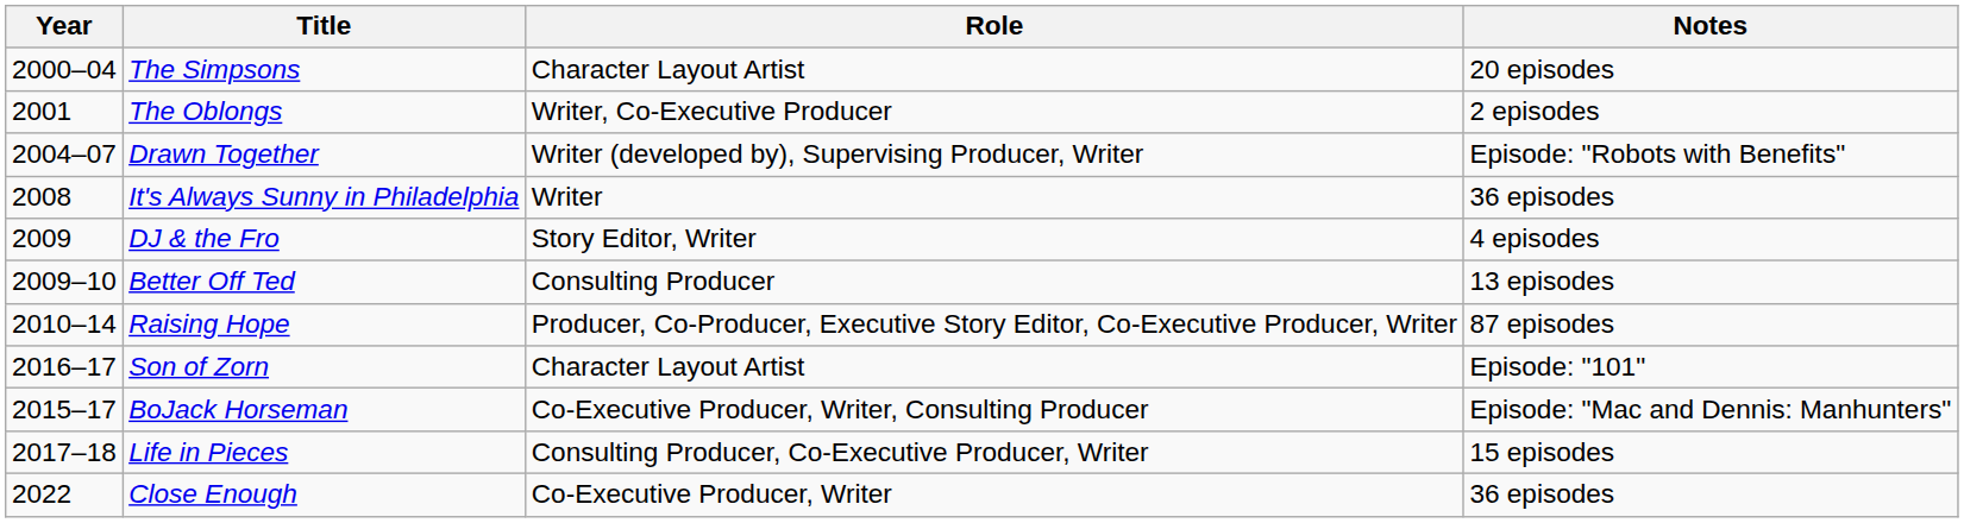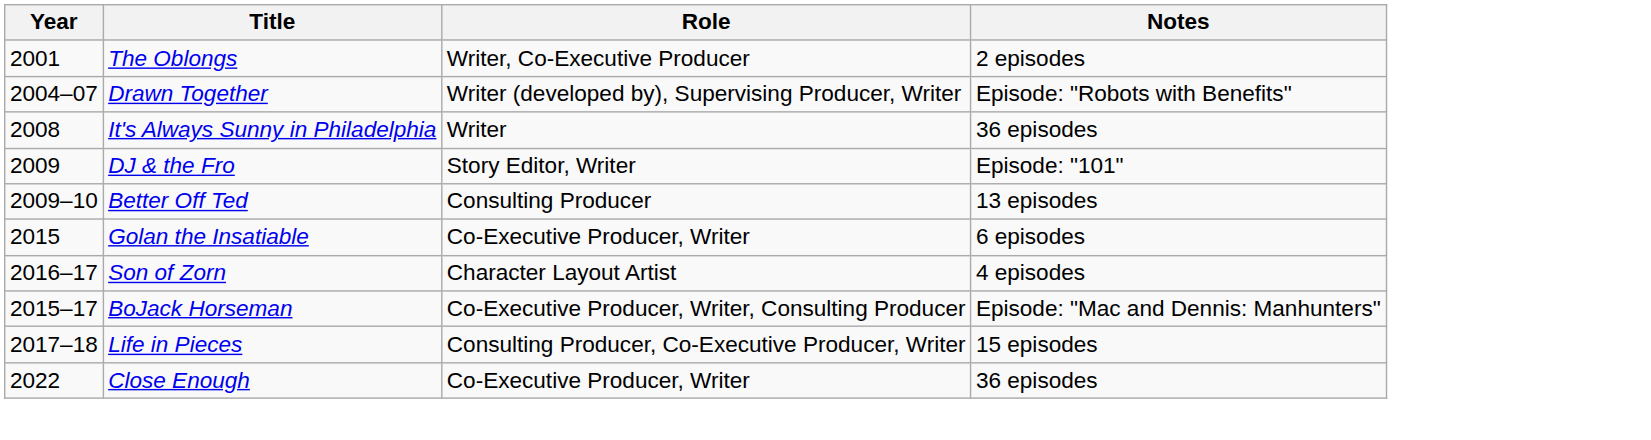 <table class="wikitable">
 <tr>
 <th>Year</th>
 <th>Title</th>
 <th>Role</th>
 <th>Notes</th>
-</tr>
-<tr>
-<td>2000–04</td>
-<td><em><a href='#'>The Simpsons</a></em></td>
-<td>Character Layout Artist</td>
-<td>20 episodes</td>
 </tr>
 <tr>
 <td>2001</td>
 <td><em><a href='#'>The Oblongs</a></em></td>
 <td>Writer, Co-Executive Producer</td>
 <td>2 episodes</td>
 </tr>
 <tr>
 <td>2004–07</td>
 <td><em><a href='#'>Drawn Together</a></em></td>
 <td>Writer (developed by), Supervising Producer, Writer</td>
 <td>Episode: "Robots with Benefits"</td>
 </tr>
 <tr>
 <td>2008</td>
 <td><em><a href='#'>It's Always Sunny in Philadelphia</a></em></td>
 <td>Writer</td>
 <td>36 episodes</td>
 </tr>
 <tr>
 <td>2009</td>
 <td><em><a href='#'>DJ & the Fro</a></em></td>
 <td>Story Editor, Writer</td>
-<td>4 episodes</td>
+<td>Episode: "101"</td>
 </tr>
 <tr>
 <td>2009–10</td>
 <td><em><a href='#'>Better Off Ted</a></em></td>
 <td>Consulting Producer</td>
 <td>13 episodes</td>
 </tr>
 <tr>
-<td>2010–14</td>
-<td><em><a href='#'>Raising Hope</a></em></td>
-<td>Producer, Co-Producer, Executive Story Editor, Co-Executive Producer, Writer</td>
-<td>87 episodes</td>
+<td>2015</td>
+<td><em><a href='#'>Golan the Insatiable</a></em></td>
+<td>Co-Executive Producer, Writer</td>
+<td>6 episodes</td>
 </tr>
 <tr>
 <td>2016–17</td>
 <td><em><a href='#'>Son of Zorn</a></em></td>
 <td>Character Layout Artist</td>
-<td>Episode: "101"</td>
+<td>4 episodes</td>
 </tr>
 <tr>
 <td>2015–17</td>
 <td><em><a href='#'>BoJack Horseman</a></em></td>
 <td>Co-Executive Producer, Writer, Consulting Producer</td>
 <td>Episode: "Mac and Dennis: Manhunters"</td>
 </tr>
 <tr>
 <td>2017–18</td>
 <td><em><a href='#'>Life in Pieces</a></em></td>
 <td>Consulting Producer, Co-Executive Producer, Writer</td>
 <td>15 episodes</td>
 </tr>
 <tr>
 <td>2022</td>
 <td><em><a href='#'>Close Enough</a></em></td>
 <td>Co-Executive Producer, Writer</td>
 <td>36 episodes</td>
 </tr>
 </table>
